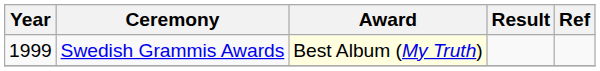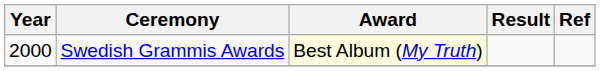 <table class="wikitable">
 <tr style="background:#ccc; text-align:center;">
 <th scope="col">Year</th>
 <th scope="col">Ceremony</th>
 <th scope="col">Award</th>
 <th scope="col">Result</th>
 <th>Ref</th>
 </tr>
 <tr>
-<td>1999</td>
+<td>2000</td>
 <td><a href='#'>Swedish Grammis Awards</a></td>
 <td style="background: lightyellow;">Best Album (<em><a href='#'>My Truth</a></em>)</td>
 <td></td>
 <td style="text-align:center;"></td>
 </tr>
 <tr>
 </tr>
 </table>
